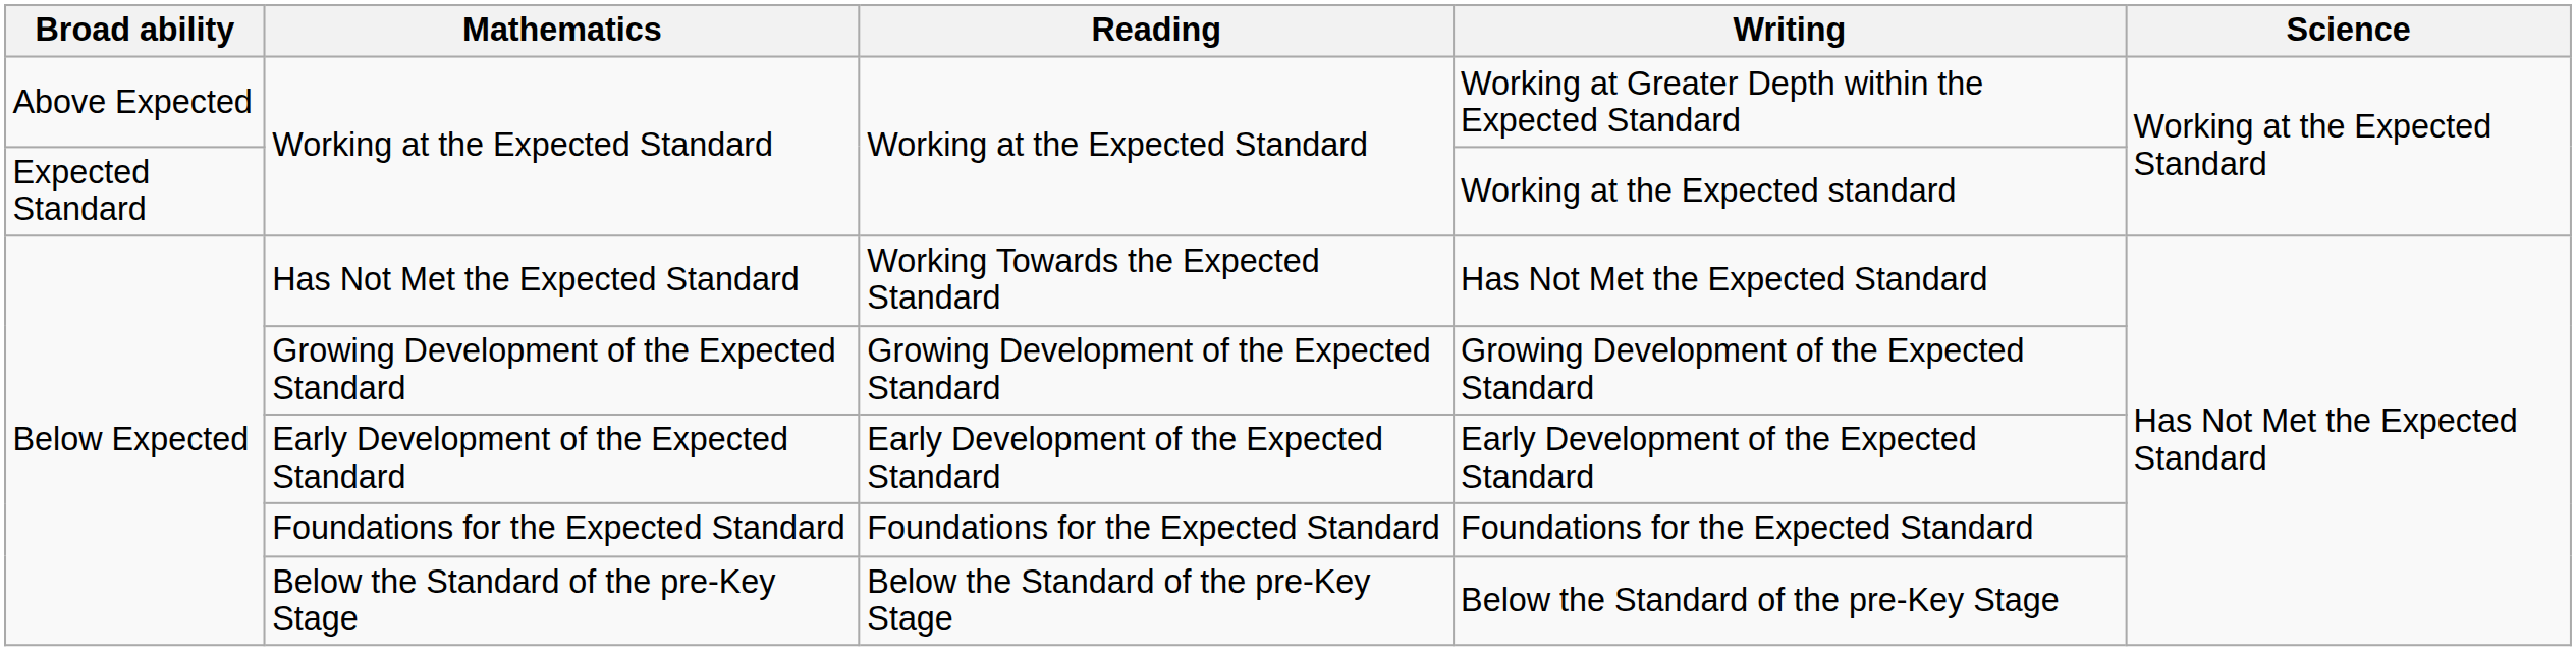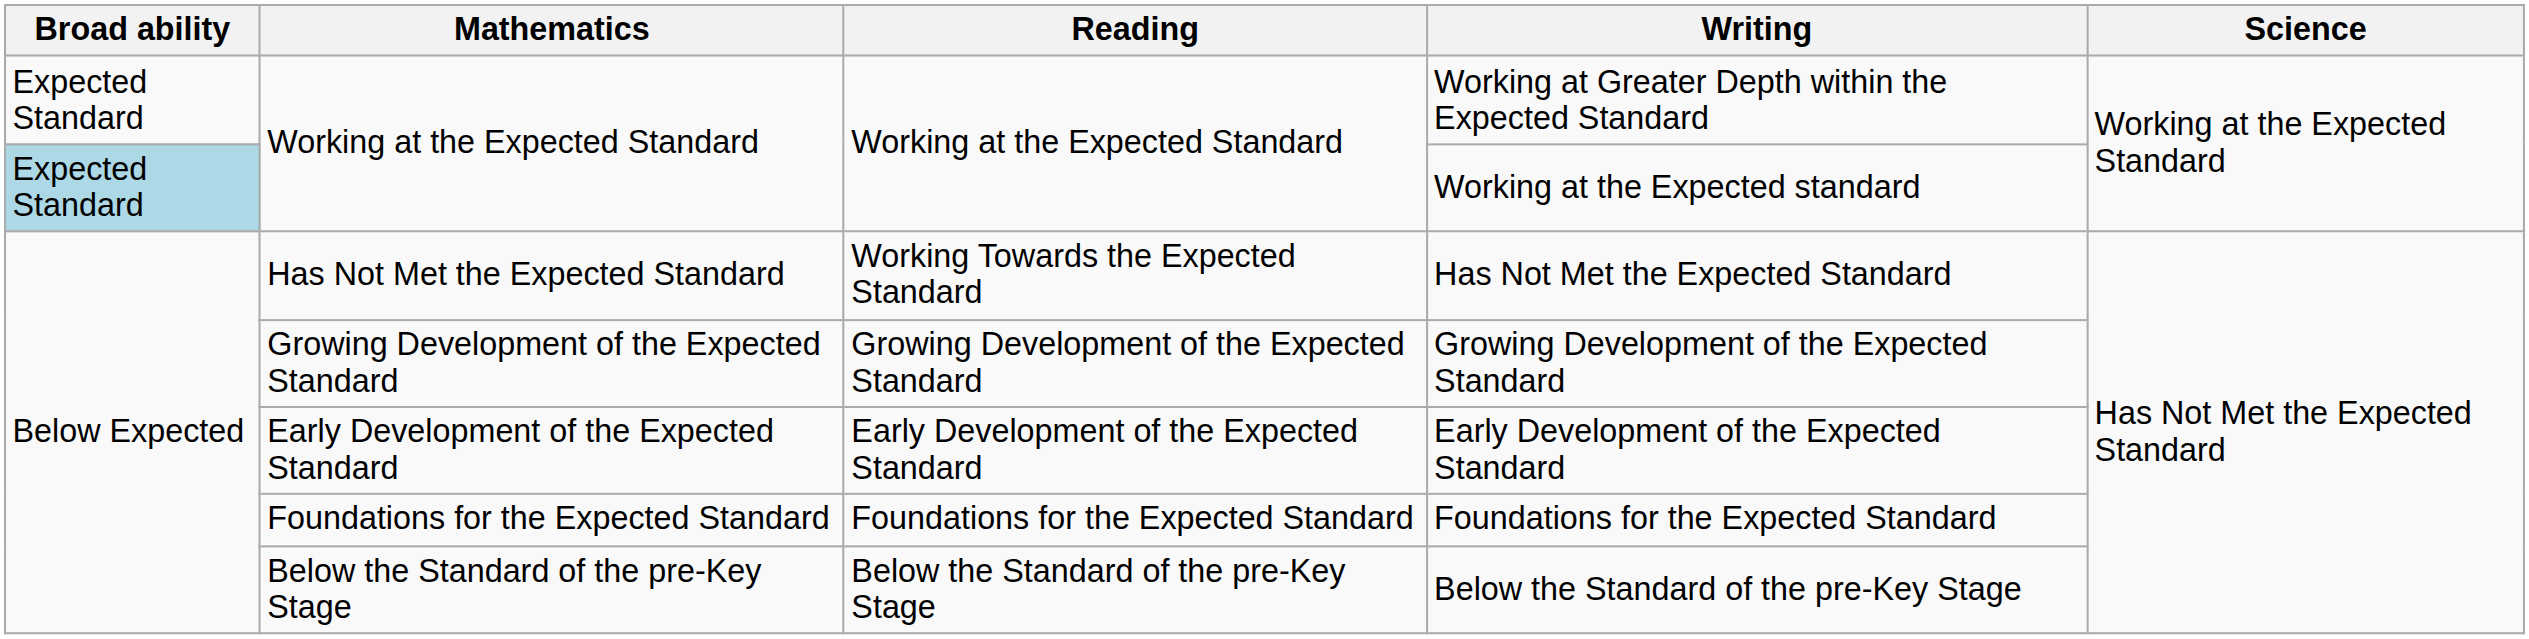 <table class="wikitable">
 <tr>
 <th>Broad ability</th>
 <th>Mathematics</th>
 <th>Reading</th>
 <th>Writing</th>
 <th>Science</th>
 </tr>
 <tr>
-<td>Above Expected</td>
+<td>Expected Standard</td>
 <td rowspan="2">Working at the Expected Standard</td>
 <td rowspan="2">Working at the Expected Standard</td>
 <td>Working at Greater Depth within the Expected Standard</td>
 <td rowspan="2">Working at the Expected Standard</td>
 </tr>
 <tr>
-<td>Expected Standard</td>
+<td style="background: lightblue;">Expected Standard</td>
 <td>Working at the Expected standard</td>
 </tr>
 <tr>
 <td rowspan="5">Below Expected</td>
 <td>Has Not Met the Expected Standard</td>
 <td>Working Towards the Expected Standard</td>
 <td>Has Not Met the Expected Standard</td>
 <td rowspan="5">Has Not Met the Expected Standard</td>
 </tr>
 <tr>
 <td>Growing Development of the Expected Standard</td>
 <td>Growing Development of the Expected Standard</td>
 <td>Growing Development of the Expected Standard</td>
 </tr>
 <tr>
 <td>Early Development of the Expected Standard</td>
 <td>Early Development of the Expected Standard</td>
 <td>Early Development of the Expected Standard</td>
 </tr>
 <tr>
 <td>Foundations for the Expected Standard</td>
 <td>Foundations for the Expected Standard</td>
 <td>Foundations for the Expected Standard</td>
 </tr>
 <tr>
 <td>Below the Standard of the pre-Key Stage</td>
 <td>Below the Standard of the pre-Key Stage</td>
 <td>Below the Standard of the pre-Key Stage</td>
 </tr>
 </table>
